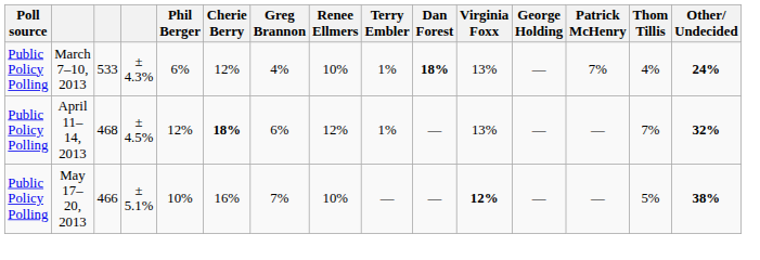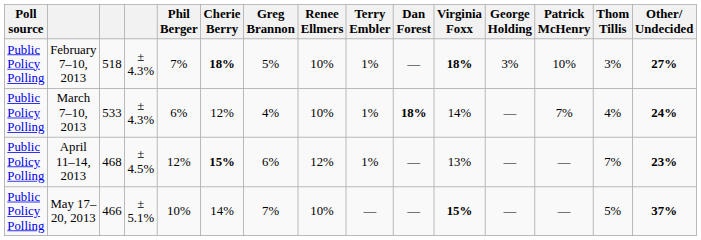 <table class="wikitable" style="text-align:center">
 <tr valign= bottom>
 <th>Poll source</th>
 <th></th>
 <th></th>
 <th></th>
 <th style="width:65px;">Phil<br>Berger</th>
 <th style="width:65px;">Cherie<br>Berry</th>
 <th style="width:65px;">Greg<br>Brannon</th>
 <th style="width:65px;">Renee<br>Ellmers</th>
 <th style="width:65px;">Terry<br>Embler</th>
 <th style="width:65px;">Dan<br>Forest</th>
 <th style="width:65px;">Virginia<br>Foxx</th>
 <th style="width:65px;">George<br>Holding</th>
 <th style="width:65px;">Patrick<br>McHenry</th>
 <th style="width:65px;">Thom<br>Tillis</th>
 <th>Other/<br>Undecided</th>
 </tr>
 <tr>
 <td align=left><a href='#'>Public Policy Polling</a></td>
+<td>February 7–10, 2013</td>
+<td>518</td>
+<td>± 4.3%</td>
+<td>7%</td>
+<td><strong>18%</strong></td>
+<td>5%</td>
+<td>10%</td>
+<td>1%</td>
+<td>—</td>
+<td><strong>18%</strong></td>
+<td>3%</td>
+<td>10%</td>
+<td>3%</td>
+<td><strong>27%</strong></td>
+</tr>
+<tr>
+<td align=left><a href='#'>Public Policy Polling</a></td>
 <td>March 7–10, 2013</td>
 <td>533</td>
 <td>± 4.3%</td>
 <td>6%</td>
 <td>12%</td>
 <td>4%</td>
 <td>10%</td>
 <td>1%</td>
 <td><strong>18%</strong></td>
-<td>13%</td>
+<td>14%</td>
 <td>—</td>
 <td>7%</td>
 <td>4%</td>
 <td><strong>24%</strong></td>
 </tr>
 <tr>
 <td align=left><a href='#'>Public Policy Polling</a></td>
 <td>April 11–14, 2013</td>
 <td>468</td>
 <td>± 4.5%</td>
 <td>12%</td>
-<td><strong>18%</strong></td>
+<td><strong>15%</strong></td>
 <td>6%</td>
 <td>12%</td>
 <td>1%</td>
 <td>—</td>
 <td>13%</td>
 <td>—</td>
 <td>—</td>
 <td>7%</td>
-<td><strong>32%</strong></td>
+<td><strong>23%</strong></td>
 </tr>
 <tr>
 <td align=left><a href='#'>Public Policy Polling</a></td>
 <td>May 17–20, 2013</td>
 <td>466</td>
 <td>± 5.1%</td>
 <td>10%</td>
-<td>16%</td>
+<td>14%</td>
 <td>7%</td>
 <td>10%</td>
 <td>—</td>
 <td>—</td>
-<td><strong>12%</strong></td>
+<td><strong>15%</strong></td>
 <td>—</td>
 <td>—</td>
 <td>5%</td>
-<td><strong>38%</strong></td>
+<td><strong>37%</strong></td>
 </tr>
 </table>
